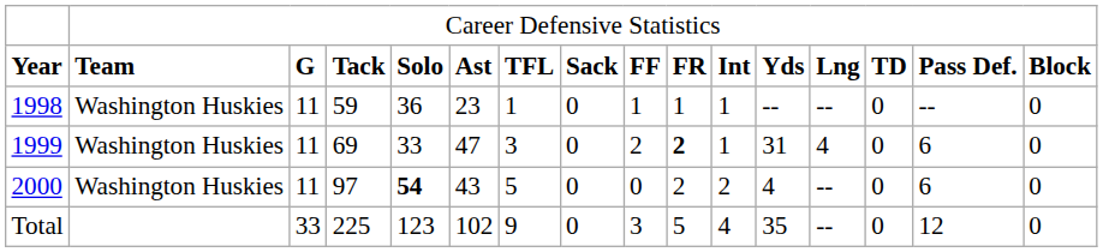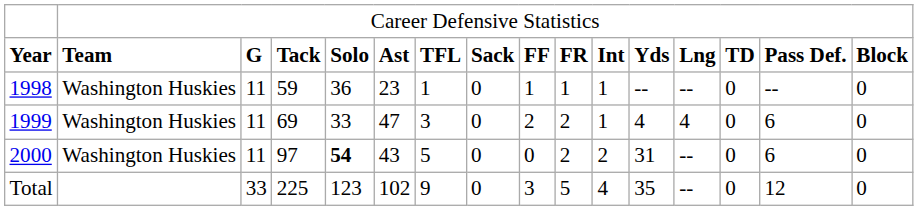 <table class="wikitable" border=0 style="background: #FFFFFF;">
 <tr>
 <td colspan=1></td>
 <td colspan=15 align="center">Career Defensive Statistics</td>
 </tr>
 <tr>
 <td><strong>Year</strong></td>
 <td><strong>Team</strong></td>
 <td><strong>G</strong></td>
 <td><strong>Tack</strong></td>
 <td><strong>Solo</strong></td>
 <td><strong>Ast</strong></td>
 <td><strong>TFL</strong></td>
 <td><strong>Sack</strong></td>
 <td><strong>FF</strong></td>
 <td><strong>FR</strong></td>
 <td><strong>Int</strong></td>
 <td><strong>Yds</strong></td>
 <td><strong>Lng</strong></td>
 <td><strong>TD</strong></td>
 <td><strong>Pass Def.</strong></td>
 <td><strong>Block</strong></td>
 </tr>
 <tr>
 <td><a href='#'>1998</a></td>
 <td>Washington Huskies</td>
 <td>11</td>
 <td>59</td>
 <td>36</td>
 <td>23</td>
 <td>1</td>
 <td>0</td>
 <td>1</td>
 <td>1</td>
 <td>1</td>
 <td>--</td>
 <td>--</td>
 <td>0</td>
 <td>--</td>
 <td>0</td>
 </tr>
 <tr>
 <td><a href='#'>1999</a></td>
 <td>Washington Huskies</td>
 <td>11</td>
 <td>69</td>
 <td>33</td>
 <td>47</td>
 <td>3</td>
 <td>0</td>
 <td>2</td>
-<td><strong>2</strong></td>
+<td>2</td>
 <td>1</td>
-<td>31</td>
+<td>4</td>
 <td>4</td>
 <td>0</td>
 <td>6</td>
 <td>0</td>
 </tr>
 <tr>
 <td><a href='#'>2000</a></td>
 <td>Washington Huskies</td>
 <td>11</td>
 <td>97</td>
 <td><strong>54</strong></td>
 <td>43</td>
 <td>5</td>
 <td>0</td>
 <td>0</td>
 <td>2</td>
 <td>2</td>
-<td>4</td>
+<td>31</td>
 <td>--</td>
 <td>0</td>
 <td>6</td>
 <td>0</td>
 </tr>
 <tr>
 <td>Total</td>
 <td></td>
 <td>33</td>
 <td>225</td>
 <td>123</td>
 <td>102</td>
 <td>9</td>
 <td>0</td>
 <td>3</td>
 <td>5</td>
 <td>4</td>
 <td>35</td>
 <td>--</td>
 <td>0</td>
 <td>12</td>
 <td>0</td>
 </tr>
 </table>
